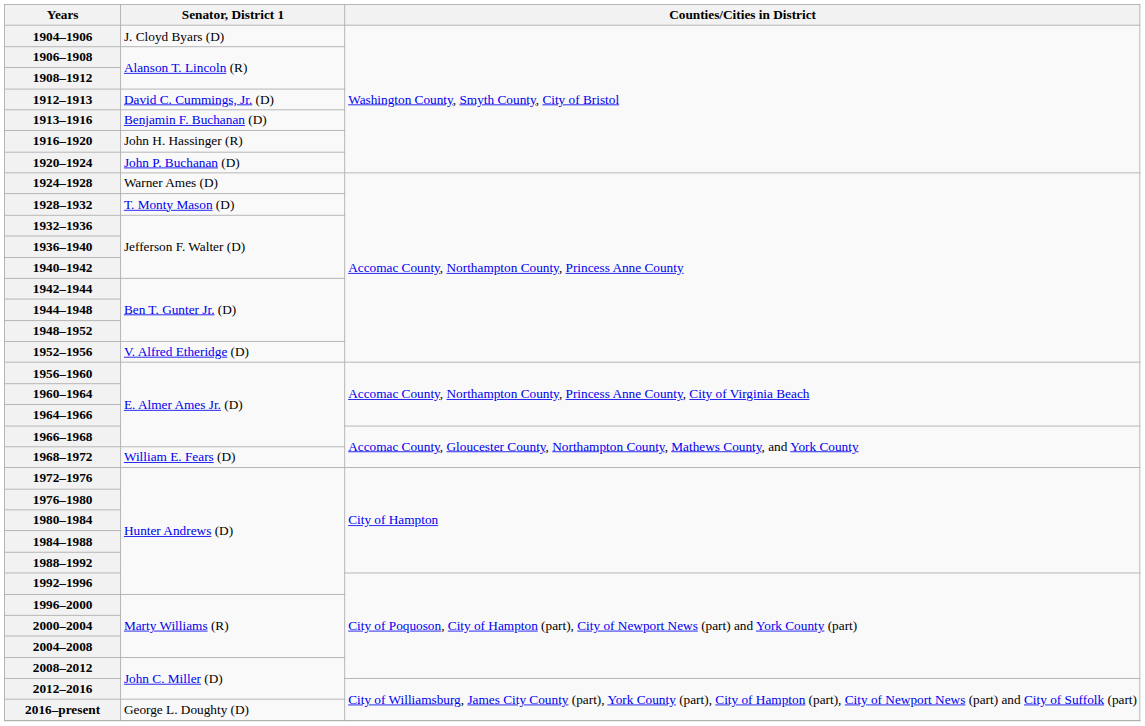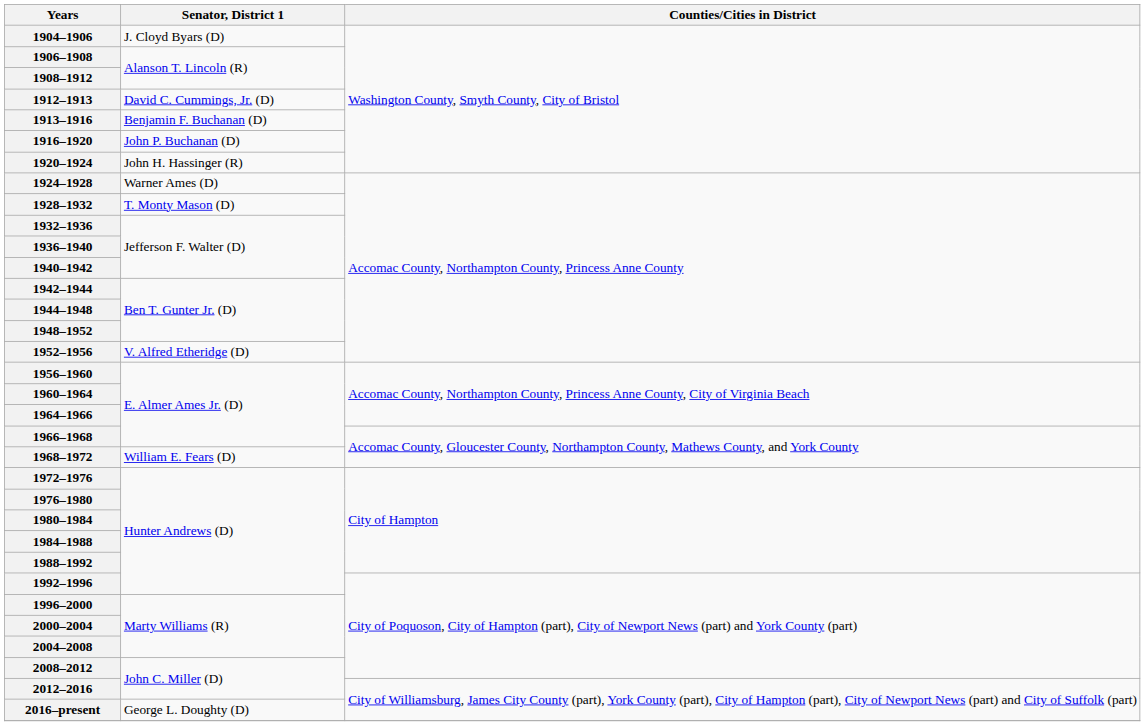 <table class="wikitable">
 <tr>
 <th>Years</th>
 <th>Senator, District 1</th>
 <th width=70%>Counties/Cities in District</th>
 </tr>
 <tr>
 <th>1904–1906</th>
 <td rowspan = 1 >J. Cloyd Byars (D)</td>
 <td rowspan = 7><a href='#'>Washington County</a>, <a href='#'>Smyth County</a>, <a href='#'>City of Bristol</a></td>
 </tr>
 <tr>
 <th>1906–1908</th>
 <td rowspan = 2 ><a href='#'>Alanson T. Lincoln</a> (R)</td>
 </tr>
 <tr>
 <th>1908–1912</th>
 </tr>
 <tr>
 <th>1912–1913</th>
 <td rowspan = 1 ><a href='#'>David C. Cummings, Jr.</a> (D)</td>
 </tr>
 <tr>
 <th>1913–1916</th>
 <td rowspan = 1 ><a href='#'>Benjamin F. Buchanan</a> (D)</td>
 </tr>
 <tr>
 <th>1916–1920</th>
-<td rowspan = 1 >John H. Hassinger (R)</td>
+<td rowspan = 1 ><a href='#'>John P. Buchanan</a> (D)</td>
 </tr>
 <tr>
 <th>1920–1924</th>
-<td rowspan = 1 ><a href='#'>John P. Buchanan</a> (D)</td>
+<td rowspan = 1 >John H. Hassinger (R)</td>
 </tr>
 <tr>
 <th>1924–1928</th>
 <td>Warner Ames (D)</td>
 <td rowspan = 9><a href='#'>Accomac County</a>, <a href='#'>Northampton County</a>, <a href='#'>Princess Anne County</a></td>
 </tr>
 <tr>
 <th>1928–1932</th>
 <td rowspan = 1 ><a href='#'>T. Monty Mason</a> (D)</td>
 </tr>
 <tr>
 <th>1932–1936</th>
 <td rowspan = 3 >Jefferson F. Walter (D)</td>
 </tr>
 <tr>
 <th>1936–1940</th>
 </tr>
 <tr>
 <th>1940–1942</th>
 </tr>
 <tr>
 <th>1942–1944</th>
 <td rowspan = 3 ><a href='#'>Ben T. Gunter Jr.</a> (D)</td>
 </tr>
 <tr>
 <th>1944–1948</th>
 </tr>
 <tr>
 <th>1948–1952</th>
 </tr>
 <tr>
 <th>1952–1956</th>
 <td rowspan = 1 ><a href='#'>V. Alfred Etheridge</a> (D)</td>
 </tr>
 <tr>
 <th>1956–1960</th>
 <td rowspan = 4 ><a href='#'>E. Almer Ames Jr.</a> (D)</td>
 <td rowspan = 3><a href='#'>Accomac County</a>, <a href='#'>Northampton County</a>, <a href='#'>Princess Anne County</a>, <a href='#'>City of Virginia Beach</a></td>
 </tr>
 <tr>
 <th>1960–1964</th>
 </tr>
 <tr>
 <th>1964–1966</th>
 </tr>
 <tr>
 <th>1966–1968</th>
 <td rowspan=2><a href='#'>Accomac County</a>, <a href='#'>Gloucester County</a>, <a href='#'>Northampton County</a>, <a href='#'>Mathews County</a>, and <a href='#'>York County</a></td>
 </tr>
 <tr>
 <th>1968–1972</th>
 <td rowspan = 1 ><a href='#'>William E. Fears</a> (D)</td>
 </tr>
 <tr>
 <th>1972–1976</th>
 <td rowspan= 6 ><a href='#'>Hunter Andrews</a> (D)</td>
 <td rowspan = 5><a href='#'>City of Hampton</a></td>
 </tr>
 <tr>
 <th>1976–1980</th>
 </tr>
 <tr>
 <th>1980–1984</th>
 </tr>
 <tr>
 <th>1984–1988</th>
 </tr>
 <tr>
 <th>1988–1992</th>
 </tr>
 <tr>
 <th>1992–1996</th>
 <td rowspan=5><a href='#'>City of Poquoson</a>, <a href='#'>City of Hampton</a> (part), <a href='#'>City of Newport News</a> (part) and <a href='#'>York County</a> (part)</td>
 </tr>
 <tr>
 <th>1996–2000</th>
 <td rowspan = 3 ><a href='#'>Marty Williams</a> (R)</td>
 </tr>
 <tr>
 <th>2000–2004</th>
 </tr>
 <tr>
 <th>2004–2008</th>
 </tr>
 <tr>
 <th>2008–2012</th>
 <td rowspan = 2 ><a href='#'>John C. Miller</a> (D)</td>
 </tr>
 <tr>
 <th>2012–2016</th>
 <td rowspan=2><a href='#'>City of Williamsburg</a>, <a href='#'>James City County</a> (part), <a href='#'>York County</a> (part), <a href='#'>City of Hampton</a> (part), <a href='#'>City of Newport News</a> (part) and <a href='#'>City of Suffolk</a> (part)</td>
 </tr>
 <tr>
 <th>2016–present</th>
 <td>George L. Doughty (D)</td>
 </tr>
 <tr>
 </tr>
 </table>
